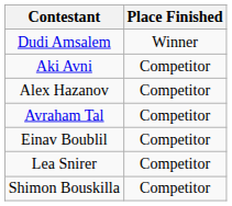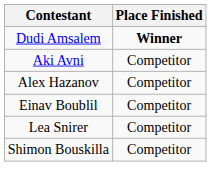 <table class="wikitable" style="text-align:center">
 <tr>
 <th>Contestant</th>
 <th>Place Finished</th>
 </tr>
 <tr>
 <td><a href='#'>Dudi Amsalem</a></td>
-<td>Winner</td>
+<td><strong>Winner</strong></td>
 </tr>
 <tr>
 <td><a href='#'>Aki Avni</a></td>
 <td>Competitor</td>
 </tr>
 <tr>
 <td>Alex Hazanov</td>
-<td>Competitor</td>
-</tr>
-<tr>
-<td><a href='#'>Avraham Tal</a></td>
 <td>Competitor</td>
 </tr>
 <tr>
 <td>Einav Boublil</td>
 <td>Competitor</td>
 </tr>
 <tr>
 <td>Lea Snirer</td>
 <td>Competitor</td>
 </tr>
 <tr>
 <td>Shimon Bouskilla</td>
 <td>Competitor</td>
 </tr>
 </table>
